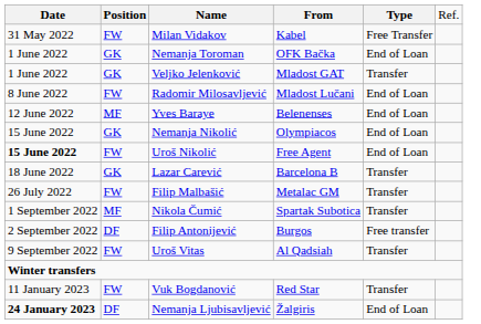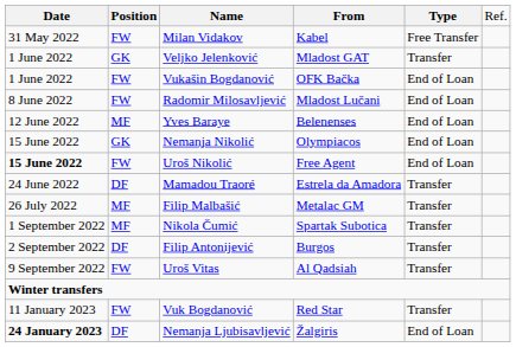 <table class="wikitable">
 <tr>
 <th>Date</th>
 <th>Position</th>
 <th>Name</th>
 <th>From</th>
 <th>Type</th>
 <td>Ref.</td>
 </tr>
 <tr>
 <td>31 May 2022</td>
 <td><a href='#'><abbr>FW</abbr></a></td>
 <td> <a href='#'>Milan Vidakov</a></td>
 <td> <a href='#'>Kabel</a></td>
 <td>Free Transfer</td>
 <td></td>
 </tr>
 <tr>
 <td>1 June 2022</td>
 <td><a href='#'>GK</a></td>
-<td> <a href='#'>Nemanja Toroman</a></td>
-<td> <a href='#'>OFK Bačka</a></td>
-<td>End of Loan</td>
+<td> <a href='#'>Veljko Jelenković</a></td>
+<td> <a href='#'>Mladost GAT</a></td>
+<td>Transfer</td>
 <td></td>
 </tr>
 <tr>
 <td>1 June 2022</td>
-<td><a href='#'>GK</a></td>
-<td> <a href='#'>Veljko Jelenković</a></td>
-<td> <a href='#'>Mladost GAT</a></td>
-<td>Transfer</td>
+<td><a href='#'><abbr>FW</abbr></a></td>
+<td> <a href='#'>Vukašin Bogdanović</a></td>
+<td> <a href='#'>OFK Bačka</a></td>
+<td>End of Loan</td>
 <td></td>
 </tr>
 <tr>
 <td>8 June 2022</td>
 <td><a href='#'><abbr></abbr></a><a href='#'>FW</a></td>
 <td> <a href='#'>Radomir Milosavljević</a></td>
 <td> <a href='#'>Mladost Lučani</a></td>
 <td>End of Loan</td>
 <td></td>
 </tr>
 <tr>
 <td>12 June 2022</td>
 <td><a href='#'>MF</a></td>
 <td> <a href='#'>Yves Baraye</a></td>
 <td> <a href='#'>Belenenses</a></td>
 <td>End of Loan</td>
 <td></td>
 </tr>
 <tr>
 <td>15 June 2022</td>
 <td><a href='#'>GK</a></td>
 <td> <a href='#'>Nemanja Nikolić</a></td>
 <td> <a href='#'>Olympiacos</a></td>
 <td>End of Loan</td>
 <td></td>
 </tr>
 <tr>
 <td><strong>15 June 2022</strong></td>
 <td><a href='#'><abbr></abbr></a><a href='#'>FW</a></td>
 <td> <a href='#'>Uroš Nikolić</a></td>
 <td><a href='#'>Free Agent</a></td>
 <td>End of Loan</td>
 <td></td>
 </tr>
 <tr>
-<td>18 June 2022</td>
-<td><a href='#'>GK</a></td>
-<td> <a href='#'>Lazar Carević</a></td>
-<td> <a href='#'>Barcelona B</a></td>
+<td>24 June 2022</td>
+<td><a href='#'>DF</a></td>
+<td> <a href='#'>Mamadou Traoré</a></td>
+<td> <a href='#'>Estrela da Amadora</a></td>
 <td>Transfer</td>
 <td></td>
 </tr>
 <tr>
 <td>26 July 2022</td>
-<td><a href='#'><abbr>FW</abbr></a></td>
+<td><a href='#'>MF</a></td>
 <td> <a href='#'>Filip Malbašić</a></td>
 <td> <a href='#'>Metalac GM</a></td>
 <td>Transfer</td>
 <td></td>
 </tr>
 <tr>
 <td>1 September 2022</td>
 <td><a href='#'>MF</a></td>
 <td> <a href='#'>Nikola Čumić</a></td>
 <td> <a href='#'>Spartak Subotica</a></td>
 <td>Transfer</td>
 <td></td>
 </tr>
 <tr>
 <td>2 September 2022</td>
 <td><a href='#'>DF</a></td>
 <td> <a href='#'>Filip Antonijević</a></td>
 <td> <a href='#'>Burgos</a></td>
-<td>Free transfer</td>
+<td>Transfer</td>
 <td></td>
 </tr>
 <tr>
 <td>9 September 2022</td>
 <td><a href='#'><abbr>FW</abbr></a></td>
 <td> <a href='#'>Uroš Vitas</a></td>
 <td> <a href='#'>Al Qadsiah</a></td>
 <td>Transfer</td>
 <td></td>
 </tr>
 <tr>
 <td colspan="6"><strong>Winter transfers</strong></td>
 </tr>
 <tr>
 <td>11 January 2023</td>
 <td><a href='#'><abbr>FW</abbr></a></td>
 <td> <a href='#'>Vuk Bogdanović</a></td>
 <td> <a href='#'>Red Star</a></td>
 <td>Transfer</td>
 <td></td>
 </tr>
 <tr>
 <td><strong>24 January 2023</strong></td>
 <td><a href='#'>DF</a></td>
 <td> <a href='#'>Nemanja Ljubisavljević</a></td>
 <td> <a href='#'>Žalgiris</a></td>
 <td>End of Loan</td>
 <td></td>
 </tr>
 </table>
